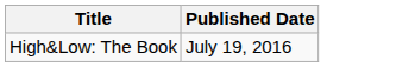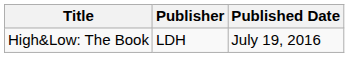 <table class="wikitable">
 <tr>
 <th>Title</th>
+<th>Publisher</th>
 <th>Published Date</th>
 </tr>
 <tr>
 <td>High&Low: The Book</td>
+<td>LDH</td>
 <td>July 19, 2016</td>
 </tr>
 </table>
